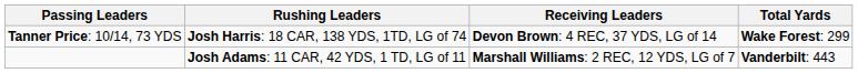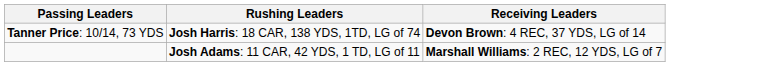 <table class="wikitable">
 <tr>
 <th>Passing Leaders</th>
 <th>Rushing Leaders</th>
 <th>Receiving Leaders</th>
-<th>Total Yards</th>
 </tr>
 <tr>
 <td><strong>Tanner Price</strong>: 10/14, 73 YDS</td>
 <td><strong>Josh Harris</strong>: 18 CAR, 138 YDS, 1TD, LG of 74</td>
 <td><strong>Devon Brown</strong>: 4 REC, 37 YDS, LG of 14</td>
-<td><strong>Wake Forest</strong>: 299</td>
 </tr>
 <tr>
 <td></td>
 <td><strong>Josh Adams</strong>: 11 CAR, 42 YDS, 1 TD, LG of 11</td>
 <td><strong>Marshall Williams</strong>: 2 REC, 12 YDS, LG of 7</td>
-<td><strong>Vanderbilt</strong>: 443</td>
 </tr>
 </table>
